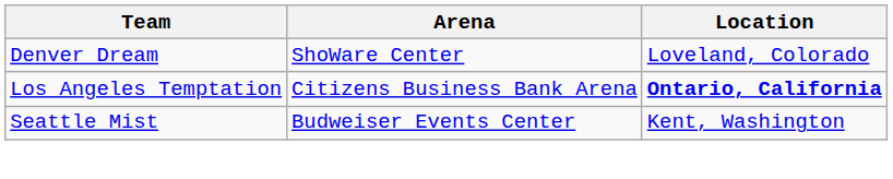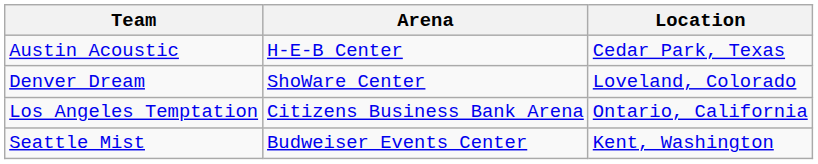 <table class="wikitable">
 <tr>
 <th>Team</th>
 <th>Arena</th>
 <th>Location</th>
+</tr>
+<tr>
+<td><a href='#'>Austin Acoustic</a></td>
+<td><a href='#'>H-E-B Center</a></td>
+<td><a href='#'>Cedar Park, Texas</a></td>
 </tr>
 <tr>
 <td><a href='#'>Denver Dream</a></td>
 <td><a href='#'>ShoWare Center</a></td>
 <td><a href='#'>Loveland, Colorado</a></td>
 </tr>
 <tr>
 <td><a href='#'>Los Angeles Temptation</a></td>
 <td><a href='#'>Citizens Business Bank Arena</a></td>
-<td><strong><a href='#'>Ontario, California</a></strong></td>
+<td><a href='#'>Ontario, California</a></td>
 </tr>
 <tr>
 <td><a href='#'>Seattle Mist</a></td>
 <td><a href='#'>Budweiser Events Center</a></td>
 <td><a href='#'>Kent, Washington</a></td>
 </tr>
 </table>
